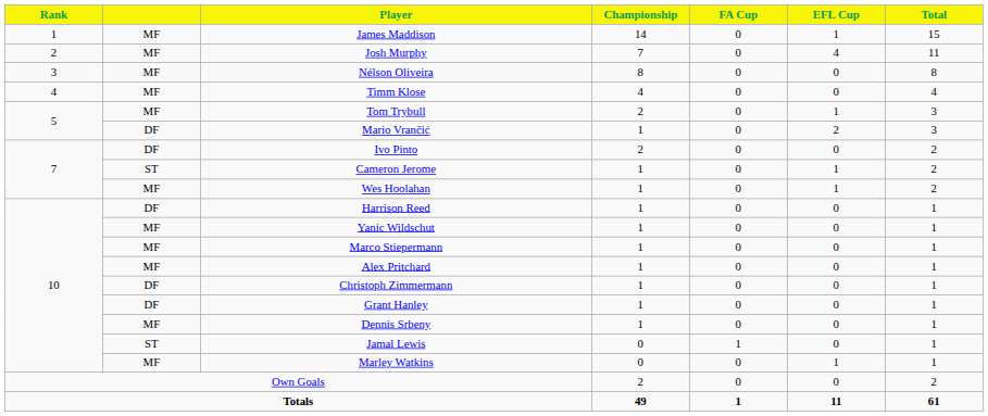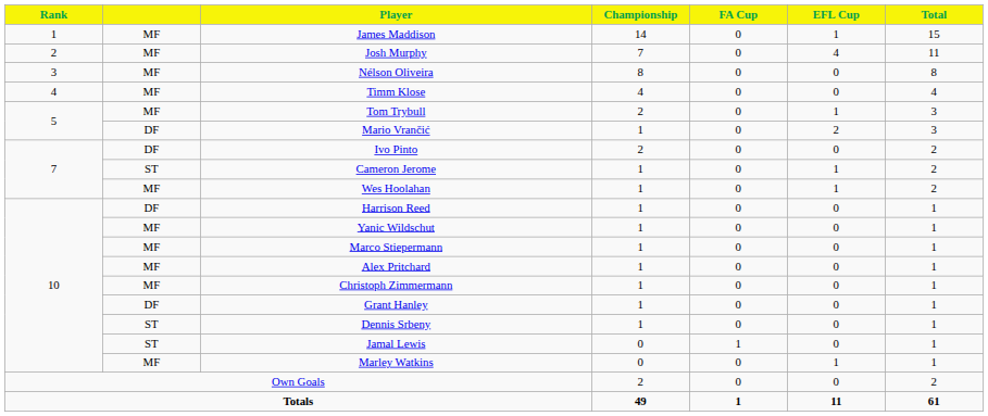 <table class="wikitable"  style="text-align:center; font-size:90%; width:95%;">
 <tr>
 <th style="background:#F7F408; color:#00A050;  width:10%;">Rank</th>
 <th style="background:#F7F408; color:#00A050;  width:10%;"></th>
 <th style="background:#F7F408; color:#00A050; ">Player</th>
 <th style="background:#F7F408; color:#00A050;  width:10%;">Championship</th>
 <th style="background:#F7F408; color:#00A050;  width:10%;">FA Cup</th>
 <th style="background:#F7F408; color:#00A050;  width:10%;">EFL Cup</th>
 <th style="background:#F7F408; color:#00A050;  width:10%;">Total</th>
 </tr>
 <tr>
 <td>1</td>
 <td>MF</td>
 <td><a href='#'>James Maddison</a></td>
 <td>14</td>
 <td>0</td>
 <td>1</td>
 <td>15</td>
 </tr>
 <tr>
 <td>2</td>
 <td>MF</td>
 <td><a href='#'>Josh Murphy</a></td>
 <td>7</td>
 <td>0</td>
 <td>4</td>
 <td>11</td>
 </tr>
 <tr>
 <td>3</td>
 <td>MF</td>
 <td><a href='#'>Nélson Oliveira</a></td>
 <td>8</td>
 <td>0</td>
 <td>0</td>
 <td>8</td>
 </tr>
 <tr>
 <td>4</td>
 <td>MF</td>
 <td><a href='#'>Timm Klose</a></td>
 <td>4</td>
 <td>0</td>
 <td>0</td>
 <td>4</td>
 </tr>
 <tr>
 <td rowspan=2>5</td>
 <td>MF</td>
 <td><a href='#'>Tom Trybull</a></td>
 <td>2</td>
 <td>0</td>
 <td>1</td>
 <td>3</td>
 </tr>
 <tr>
 <td>DF</td>
 <td><a href='#'>Mario Vrančić</a></td>
 <td>1</td>
 <td>0</td>
 <td>2</td>
 <td>3</td>
 </tr>
 <tr>
 <td rowspan=3>7</td>
 <td>DF</td>
 <td><a href='#'>Ivo Pinto</a></td>
 <td>2</td>
 <td>0</td>
 <td>0</td>
 <td>2</td>
 </tr>
 <tr>
 <td>ST</td>
 <td><a href='#'>Cameron Jerome</a></td>
 <td>1</td>
 <td>0</td>
 <td>1</td>
 <td>2</td>
 </tr>
 <tr>
 <td>MF</td>
 <td><a href='#'>Wes Hoolahan</a></td>
 <td>1</td>
 <td>0</td>
 <td>1</td>
 <td>2</td>
 </tr>
 <tr>
 <td rowspan=9>10</td>
 <td>DF</td>
 <td><a href='#'>Harrison Reed</a></td>
 <td>1</td>
 <td>0</td>
 <td>0</td>
 <td>1</td>
 </tr>
 <tr>
 <td>MF</td>
 <td><a href='#'>Yanic Wildschut</a></td>
 <td>1</td>
 <td>0</td>
 <td>0</td>
 <td>1</td>
 </tr>
 <tr>
 <td>MF</td>
 <td><a href='#'>Marco Stiepermann</a></td>
 <td>1</td>
 <td>0</td>
 <td>0</td>
 <td>1</td>
 </tr>
 <tr>
 <td>MF</td>
 <td><a href='#'>Alex Pritchard</a></td>
 <td>1</td>
 <td>0</td>
 <td>0</td>
 <td>1</td>
 </tr>
 <tr>
-<td>DF</td>
+<td>MF</td>
 <td><a href='#'>Christoph Zimmermann</a></td>
 <td>1</td>
 <td>0</td>
 <td>0</td>
 <td>1</td>
 </tr>
 <tr>
 <td>DF</td>
 <td><a href='#'>Grant Hanley</a></td>
 <td>1</td>
 <td>0</td>
 <td>0</td>
 <td>1</td>
 </tr>
 <tr>
-<td>MF</td>
+<td>ST</td>
 <td><a href='#'>Dennis Srbeny</a></td>
 <td>1</td>
 <td>0</td>
 <td>0</td>
 <td>1</td>
 </tr>
 <tr>
 <td>ST</td>
 <td><a href='#'>Jamal Lewis</a></td>
 <td>0</td>
 <td>1</td>
 <td>0</td>
 <td>1</td>
 </tr>
 <tr>
 <td>MF</td>
 <td><a href='#'>Marley Watkins</a></td>
 <td>0</td>
 <td>0</td>
 <td>1</td>
 <td>1</td>
 </tr>
 <tr>
 <td colspan="3"><a href='#'>Own Goals</a></td>
 <td>2</td>
 <td>0</td>
 <td>0</td>
 <td>2</td>
 </tr>
 <tr>
 <td colspan="3" style="text-align:center;"><strong>Totals</strong></td>
 <td><strong>49</strong></td>
 <td><strong>1</strong></td>
 <td><strong>11</strong></td>
 <td><strong>61</strong></td>
 </tr>
 </table>
